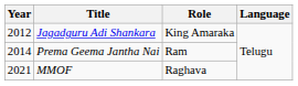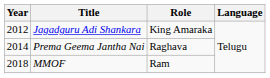 <table class="wikitable">
 <tr>
 <th>Year</th>
 <th>Title</th>
 <th>Role</th>
 <th>Language</th>
 </tr>
 <tr>
 <td>2012</td>
 <td><em><a href='#'>Jagadguru Adi Shankara</a></em></td>
 <td>King Amaraka</td>
 <td rowspan="3">Telugu</td>
 </tr>
 <tr>
 <td>2014</td>
 <td><em>Prema Geema Jantha Nai</em></td>
+<td>Raghava</td>
+</tr>
+<tr>
+<td>2018</td>
+<td><em>MMOF</em></td>
 <td>Ram</td>
 </tr>
-<tr>
-<td>2021</td>
-<td><em>MMOF</em></td>
-<td>Raghava</td>
-</tr>
 </table>
